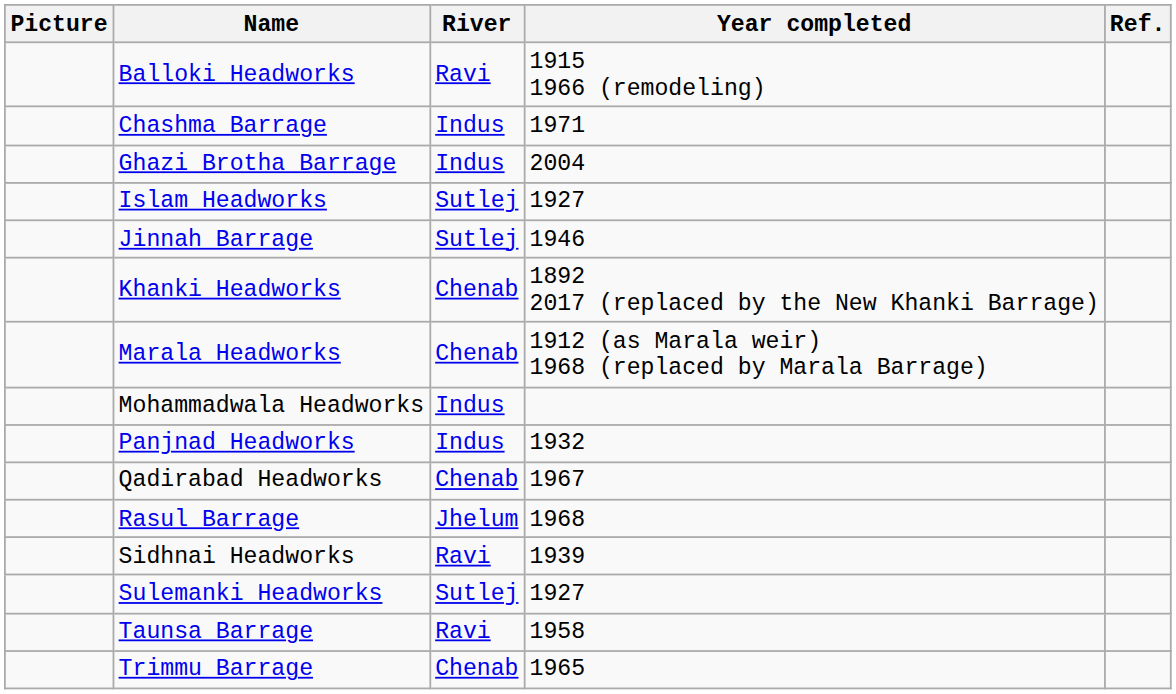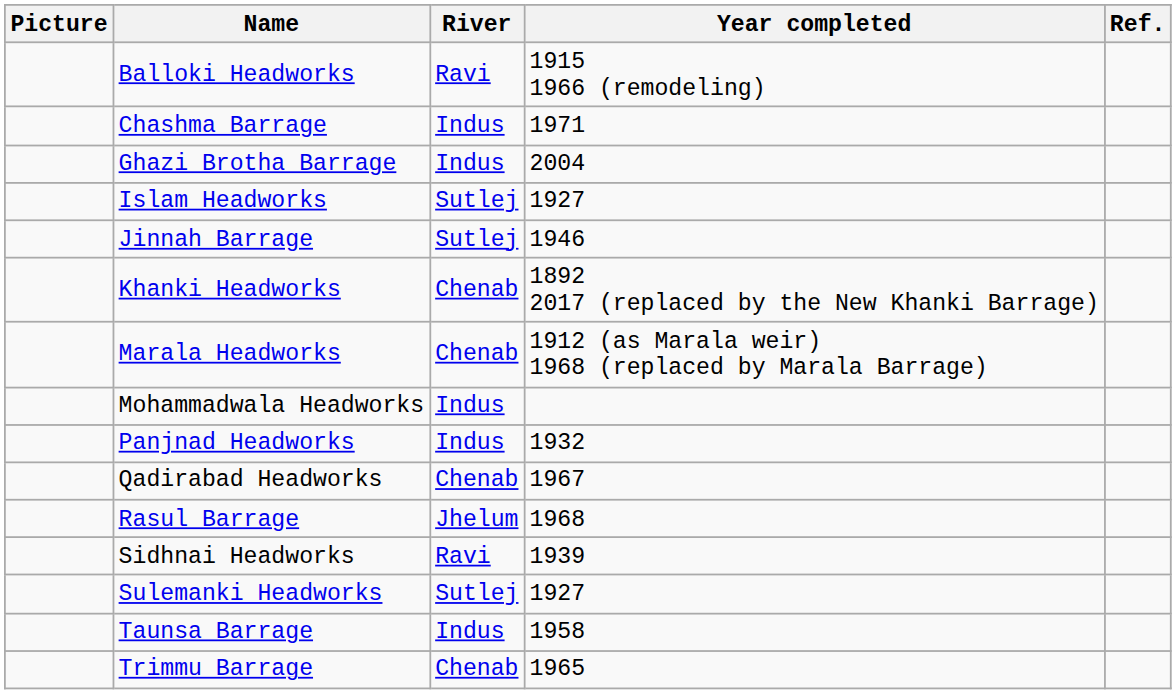 <table class="wikitable sortable">
 <tr>
 <th>Picture</th>
 <th>Name</th>
 <th>River</th>
 <th>Year completed</th>
 <th>Ref.</th>
 </tr>
 <tr>
 <td></td>
 <td><a href='#'>Balloki Headworks</a></td>
 <td><a href='#'>Ravi</a></td>
 <td>1915<br>1966 (remodeling)</td>
 <td></td>
 </tr>
 <tr>
 <td></td>
 <td><a href='#'>Chashma Barrage</a></td>
 <td><a href='#'>Indus</a></td>
 <td>1971</td>
 <td></td>
 </tr>
 <tr>
 <td></td>
 <td><a href='#'>Ghazi Brotha Barrage</a></td>
 <td><a href='#'>Indus</a></td>
 <td>2004</td>
 <td></td>
 </tr>
 <tr>
 <td></td>
 <td><a href='#'>Islam Headworks</a></td>
 <td><a href='#'>Sutlej</a></td>
 <td>1927</td>
 <td></td>
 </tr>
 <tr>
 <td></td>
 <td><a href='#'>Jinnah Barrage</a></td>
 <td><a href='#'>Sutlej</a></td>
 <td>1946</td>
 <td></td>
 </tr>
 <tr>
 <td></td>
 <td><a href='#'>Khanki Headworks</a></td>
 <td><a href='#'>Chenab</a></td>
 <td>1892<br>2017 (replaced by the New Khanki Barrage)</td>
 <td></td>
 </tr>
 <tr>
 <td></td>
 <td><a href='#'>Marala Headworks</a></td>
 <td><a href='#'>Chenab</a></td>
 <td>1912 (as Marala weir)<br>1968 (replaced by Marala Barrage)</td>
 <td></td>
 </tr>
 <tr>
 <td></td>
 <td>Mohammadwala Headworks</td>
 <td><a href='#'>Indus</a></td>
 <td></td>
 <td></td>
 </tr>
 <tr>
 <td></td>
 <td><a href='#'>Panjnad Headworks</a></td>
 <td><a href='#'>Indus</a></td>
 <td>1932</td>
 <td></td>
 </tr>
 <tr>
 <td></td>
 <td>Qadirabad Headworks</td>
 <td><a href='#'>Chenab</a></td>
 <td>1967</td>
 <td></td>
 </tr>
 <tr>
 <td></td>
 <td><a href='#'>Rasul Barrage</a></td>
 <td><a href='#'>Jhelum</a></td>
 <td>1968</td>
 <td></td>
 </tr>
 <tr>
 <td></td>
 <td>Sidhnai Headworks</td>
 <td><a href='#'>Ravi</a></td>
 <td>1939</td>
 <td></td>
 </tr>
 <tr>
 <td></td>
 <td><a href='#'>Sulemanki Headworks</a></td>
 <td><a href='#'>Sutlej</a></td>
 <td>1927</td>
 <td></td>
 </tr>
 <tr>
 <td></td>
 <td><a href='#'>Taunsa Barrage</a></td>
-<td><a href='#'>Ravi</a></td>
+<td><a href='#'>Indus</a></td>
 <td>1958</td>
 <td></td>
 </tr>
 <tr>
 <td></td>
 <td><a href='#'>Trimmu Barrage</a></td>
 <td><a href='#'>Chenab</a></td>
 <td>1965</td>
 <td></td>
 </tr>
 </table>
